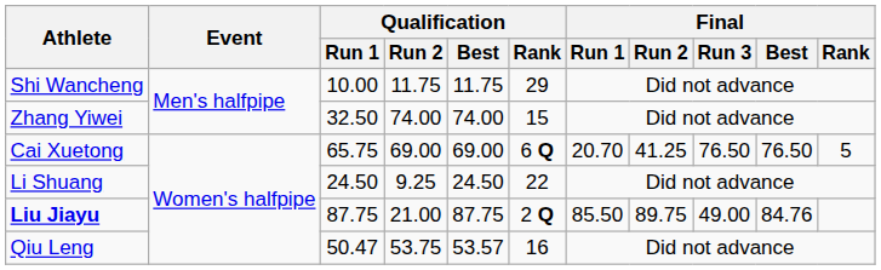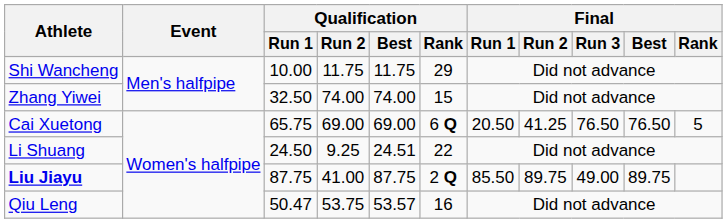 <table class="wikitable" style="font-size:90%">
 <tr>
 <th rowspan="2">Athlete</th>
 <th rowspan="2">Event</th>
 <th colspan="4">Qualification</th>
 <th colspan="5">Final</th>
 </tr>
 <tr style="font-size:95%">
 <th>Run 1</th>
 <th>Run 2</th>
 <th>Best</th>
 <th>Rank</th>
 <th>Run 1</th>
 <th>Run 2</th>
 <th>Run 3</th>
 <th>Best</th>
 <th>Rank</th>
 </tr>
 <tr align=center>
 <td align=left><a href='#'>Shi Wancheng</a></td>
 <td align=left rowspan=2><a href='#'>Men's halfpipe</a></td>
 <td>10.00</td>
 <td>11.75</td>
 <td>11.75</td>
 <td>29</td>
 <td colspan=5>Did not advance</td>
 </tr>
 <tr align=center>
 <td align=left><a href='#'>Zhang Yiwei</a></td>
 <td>32.50</td>
 <td>74.00</td>
 <td>74.00</td>
 <td>15</td>
 <td colspan=5>Did not advance</td>
 </tr>
 <tr align=center>
 <td align=left><a href='#'>Cai Xuetong</a></td>
 <td align=left rowspan=4><a href='#'>Women's halfpipe</a></td>
 <td>65.75</td>
 <td>69.00</td>
 <td>69.00</td>
 <td>6 <strong>Q</strong></td>
-<td>20.70</td>
+<td>20.50</td>
 <td>41.25</td>
 <td>76.50</td>
 <td>76.50</td>
 <td>5</td>
 </tr>
 <tr align=center>
 <td align=left><a href='#'>Li Shuang</a></td>
 <td>24.50</td>
 <td>9.25</td>
-<td>24.50</td>
+<td>24.51</td>
 <td>22</td>
 <td colspan=5>Did not advance</td>
 </tr>
 <tr align=center>
 <td align=left><strong><a href='#'>Liu Jiayu</a></strong></td>
 <td>87.75</td>
-<td>21.00</td>
+<td>41.00</td>
 <td>87.75</td>
 <td>2 <strong>Q</strong></td>
 <td>85.50</td>
 <td>89.75</td>
 <td>49.00</td>
-<td>84.76</td>
+<td>89.75</td>
 <td></td>
 </tr>
 <tr align=center>
 <td align=left><a href='#'>Qiu Leng</a></td>
 <td>50.47</td>
 <td>53.75</td>
 <td>53.57</td>
 <td>16</td>
 <td colspan=5>Did not advance</td>
 </tr>
 </table>
